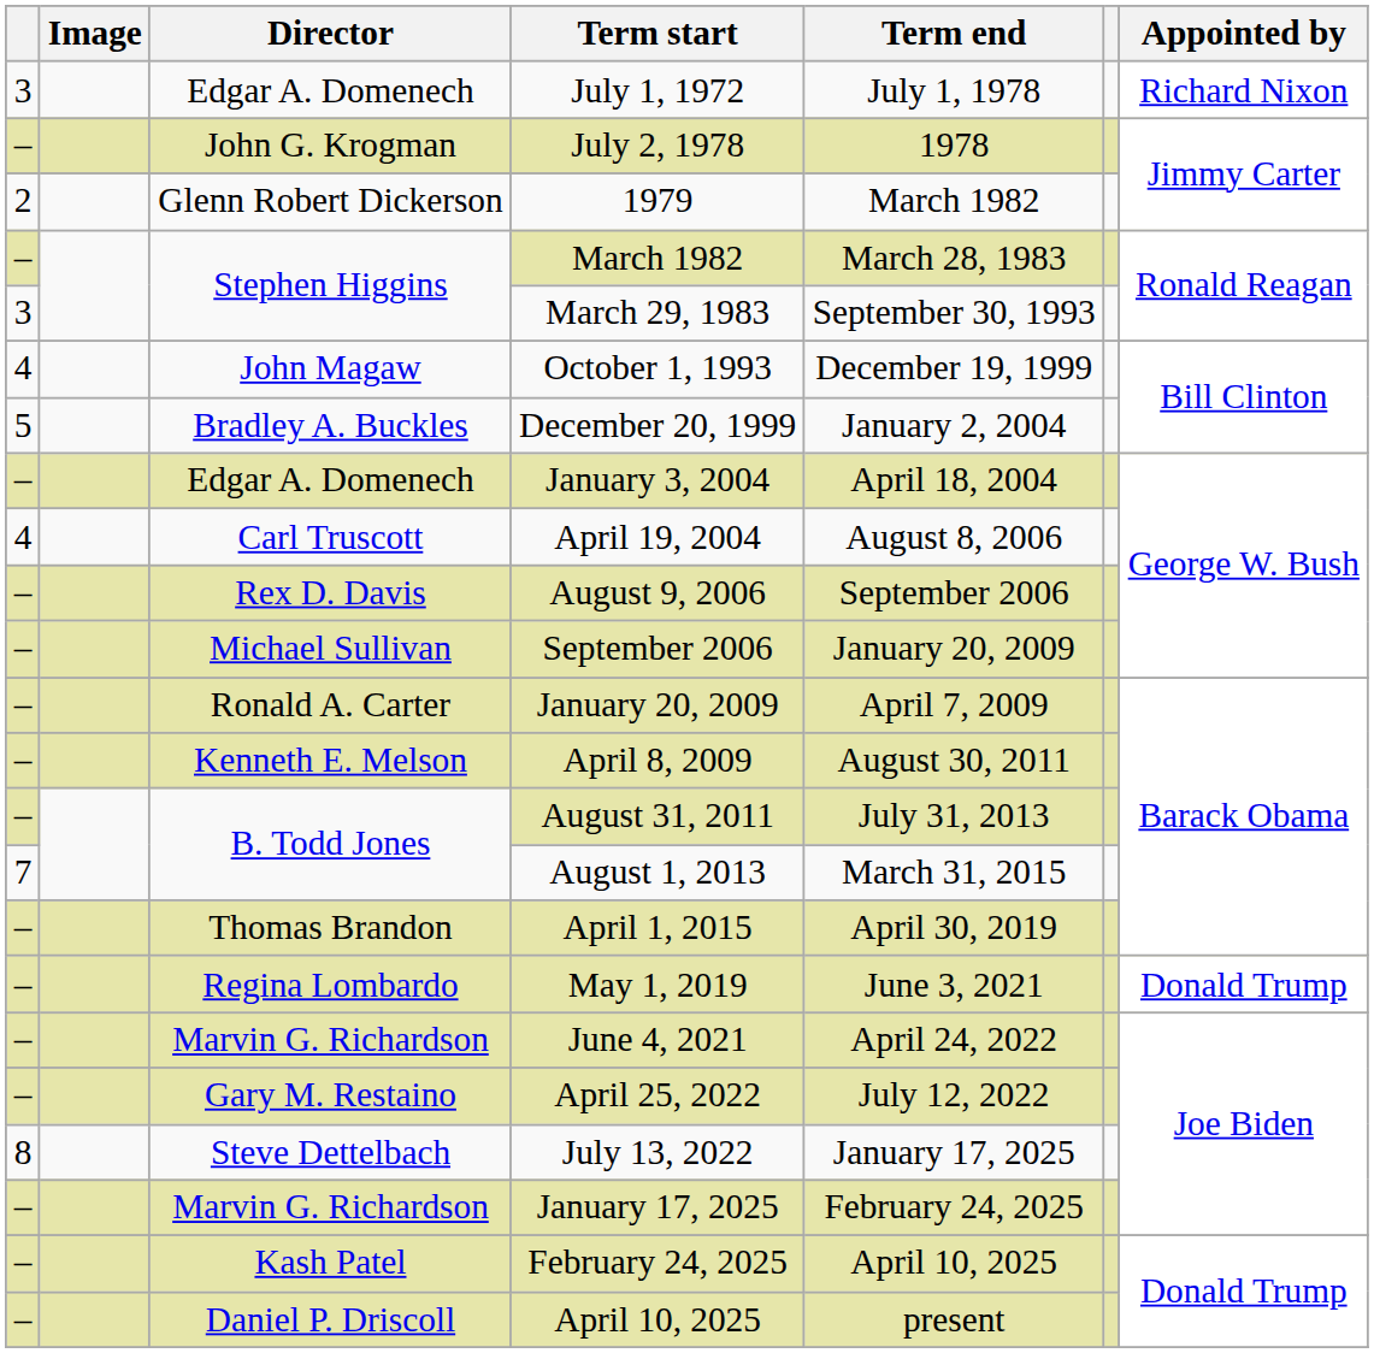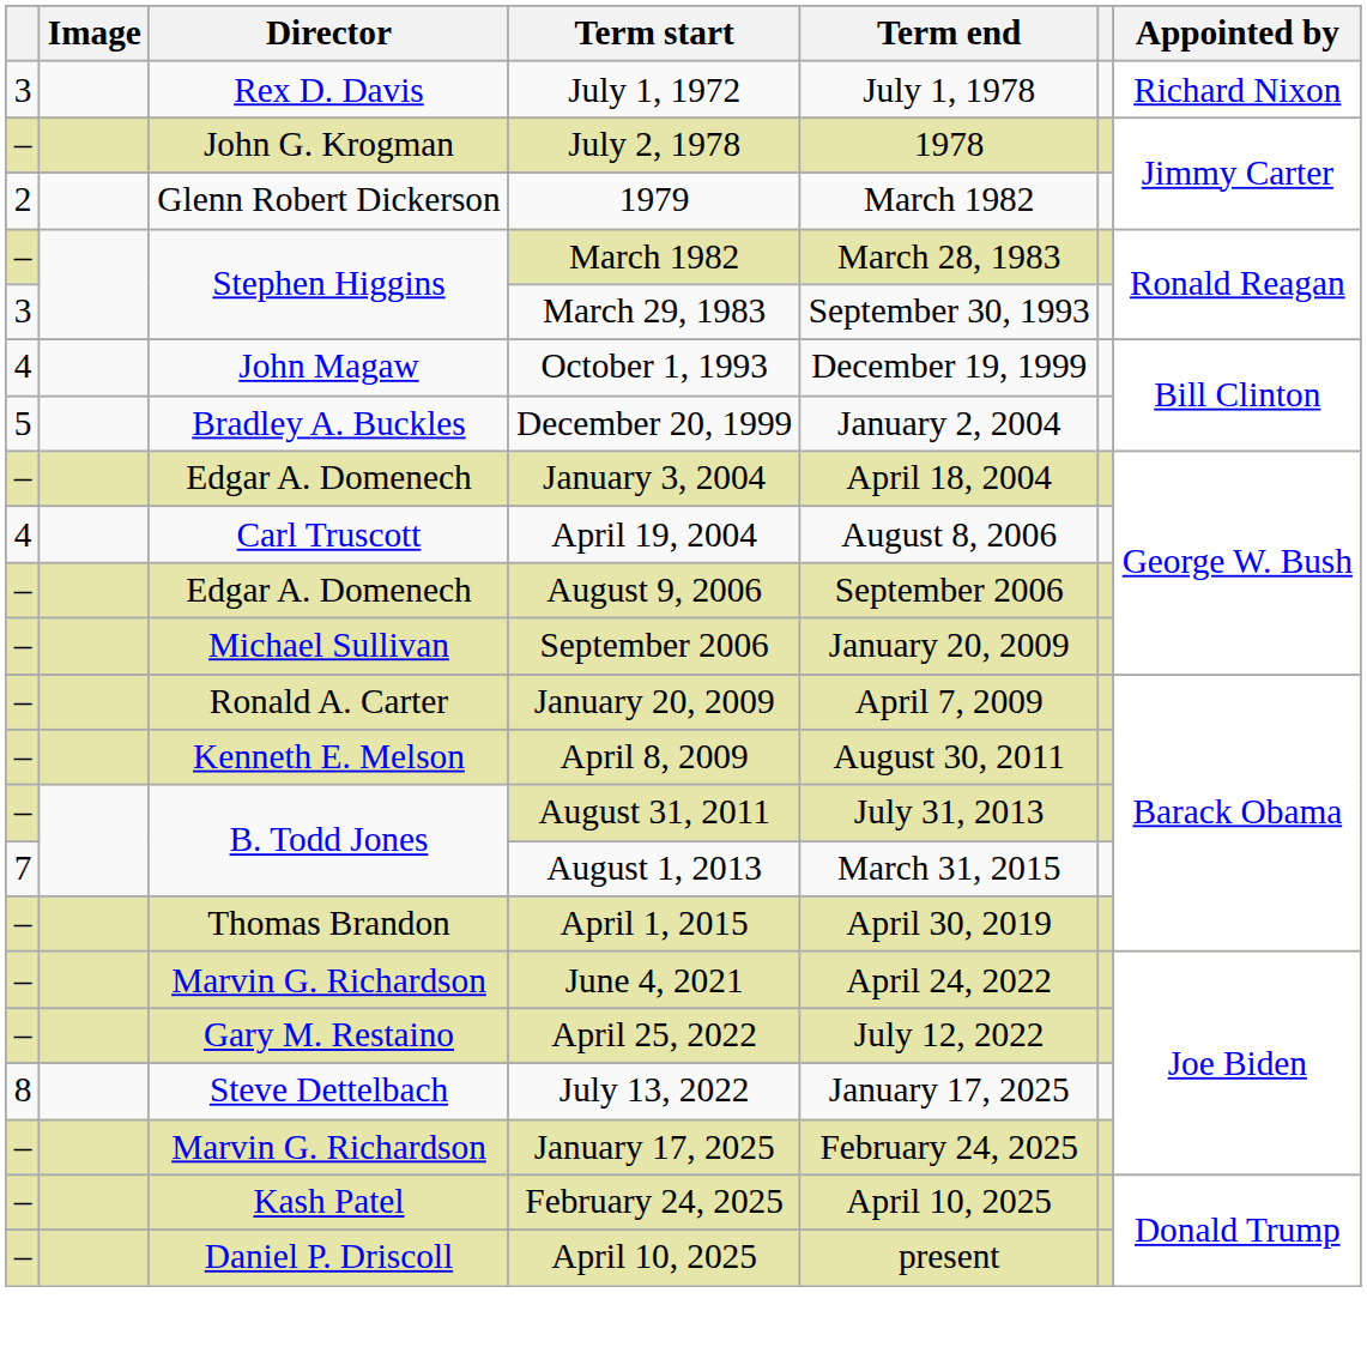 <table class="wikitable" style="text-align:center">
 <tr>
 <th></th>
 <th>Image</th>
 <th>Director</th>
 <th>Term start</th>
 <th>Term end</th>
 <th></th>
 <th>Appointed by</th>
 </tr>
 <tr>
 <td>3</td>
 <td></td>
-<td>Edgar A. Domenech</td>
+<td><a href='#'>Rex D. Davis</a></td>
 <td>July 1, 1972</td>
 <td>July 1, 1978</td>
 <td></td>
 <td bgcolor="#ffffff"><a href='#'>Richard Nixon</a></td>
 </tr>
 <tr bgcolor="#e6e6aa">
 <td>–</td>
 <td></td>
 <td>John G. Krogman</td>
 <td>July 2, 1978</td>
 <td>1978</td>
 <td></td>
 <td bgcolor="#ffffff" rowspan="2"><a href='#'>Jimmy Carter</a></td>
 </tr>
 <tr>
 <td>2</td>
 <td></td>
 <td>Glenn Robert Dickerson</td>
 <td>1979</td>
 <td>March 1982</td>
 <td></td>
 </tr>
 <tr>
 <td bgcolor="#e6e6aa">–</td>
 <td rowspan="2"></td>
 <td rowspan="2"><a href='#'>Stephen Higgins</a></td>
 <td bgcolor="#e6e6aa">March 1982</td>
 <td bgcolor="#e6e6aa">March 28, 1983</td>
 <td bgcolor="#e6e6aa"></td>
 <td bgcolor="#ffffff" rowspan="2"><a href='#'>Ronald Reagan</a></td>
 </tr>
 <tr>
 <td>3</td>
 <td>March 29, 1983</td>
 <td>September 30, 1993</td>
 <td></td>
 </tr>
 <tr>
 <td>4</td>
 <td></td>
 <td><a href='#'>John Magaw</a></td>
 <td>October 1, 1993</td>
 <td>December 19, 1999</td>
 <td></td>
 <td bgcolor="#ffffff" rowspan="2"><a href='#'>Bill Clinton</a></td>
 </tr>
 <tr>
 <td>5</td>
 <td></td>
 <td><a href='#'>Bradley A. Buckles</a></td>
 <td>December 20, 1999</td>
 <td>January 2, 2004</td>
 <td></td>
 </tr>
 <tr bgcolor="#e6e6aa">
 <td>–</td>
 <td></td>
 <td>Edgar A. Domenech</td>
 <td>January 3, 2004</td>
 <td>April 18, 2004</td>
 <td></td>
 <td bgcolor="#ffffff" rowspan="4"><a href='#'>George W. Bush</a></td>
 </tr>
 <tr>
 <td>4</td>
 <td></td>
 <td><a href='#'>Carl Truscott</a></td>
 <td>April 19, 2004</td>
 <td>August 8, 2006</td>
 <td></td>
 </tr>
 <tr bgcolor="#e6e6aa">
 <td>–</td>
 <td></td>
-<td><a href='#'>Rex D. Davis</a></td>
+<td>Edgar A. Domenech</td>
 <td>August 9, 2006</td>
 <td>September 2006</td>
 <td></td>
 </tr>
 <tr bgcolor="#e6e6aa">
 <td>–</td>
 <td></td>
 <td><a href='#'>Michael Sullivan</a></td>
 <td>September 2006</td>
 <td>January 20, 2009</td>
 <td></td>
 </tr>
 <tr bgcolor="#e6e6aa">
 <td>–</td>
 <td></td>
 <td>Ronald A. Carter</td>
 <td>January 20, 2009</td>
 <td>April 7, 2009</td>
 <td></td>
 <td bgcolor="#ffffff" rowspan="5"><a href='#'>Barack Obama</a></td>
 </tr>
 <tr bgcolor="#e6e6aa">
 <td>–</td>
 <td></td>
 <td><a href='#'>Kenneth E. Melson</a></td>
 <td>April 8, 2009</td>
 <td>August 30, 2011</td>
 <td></td>
 </tr>
 <tr>
 <td bgcolor="#e6e6aa">–</td>
 <td rowspan="2"></td>
 <td rowspan="2"><a href='#'>B. Todd Jones</a></td>
 <td bgcolor="#e6e6aa">August 31, 2011</td>
 <td bgcolor="#e6e6aa">July 31, 2013</td>
 <td bgcolor="#e6e6aa"></td>
 </tr>
 <tr>
 <td>7</td>
 <td>August 1, 2013</td>
 <td>March 31, 2015</td>
 <td></td>
 </tr>
 <tr bgcolor="#e6e6aa">
 <td>–</td>
 <td></td>
 <td>Thomas Brandon</td>
 <td>April 1, 2015</td>
 <td>April 30, 2019</td>
 <td></td>
 </tr>
 <tr bgcolor="#e6e6aa">
 <td>–</td>
 <td></td>
-<td><a href='#'>Regina Lombardo</a></td>
-<td>May 1, 2019</td>
-<td>June 3, 2021</td>
-<td></td>
-<td bgcolor="#ffffff"><a href='#'>Donald Trump</a></td>
-</tr>
-<tr bgcolor="#e6e6aa">
-<td>–</td>
-<td></td>
 <td><a href='#'>Marvin G. Richardson</a></td>
 <td>June 4, 2021</td>
 <td>April 24, 2022</td>
 <td></td>
 <td bgcolor="#ffffff" rowspan="4"><a href='#'>Joe Biden</a></td>
 </tr>
 <tr bgcolor="#e6e6aa">
 <td>–</td>
 <td></td>
 <td><a href='#'>Gary M. Restaino</a></td>
 <td>April 25, 2022</td>
 <td>July 12, 2022</td>
 <td></td>
 </tr>
 <tr>
 <td>8</td>
 <td></td>
 <td><a href='#'>Steve Dettelbach</a></td>
 <td>July 13, 2022</td>
 <td>January 17, 2025</td>
 <td></td>
 </tr>
 <tr bgcolor="#e6e6aa">
 <td>–</td>
 <td></td>
 <td><a href='#'>Marvin G. Richardson</a></td>
 <td>January 17, 2025</td>
 <td>February 24, 2025</td>
 <td></td>
 </tr>
 <tr bgcolor="#e6e6aa">
 <td>–</td>
 <td></td>
 <td><a href='#'>Kash Patel</a></td>
 <td>February 24, 2025</td>
 <td>April 10, 2025</td>
 <td></td>
 <td bgcolor="#ffffff" rowspan="2"><a href='#'>Donald Trump</a></td>
 </tr>
 <tr bgcolor="#e6e6aa">
 <td>–</td>
 <td></td>
 <td><a href='#'>Daniel P. Driscoll</a></td>
 <td>April 10, 2025</td>
 <td>present</td>
 <td></td>
 </tr>
 <tr bgcolor="#e6e6aa">
 </tr>
 </table>
